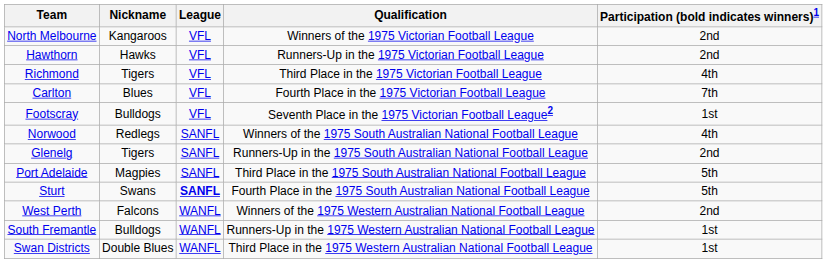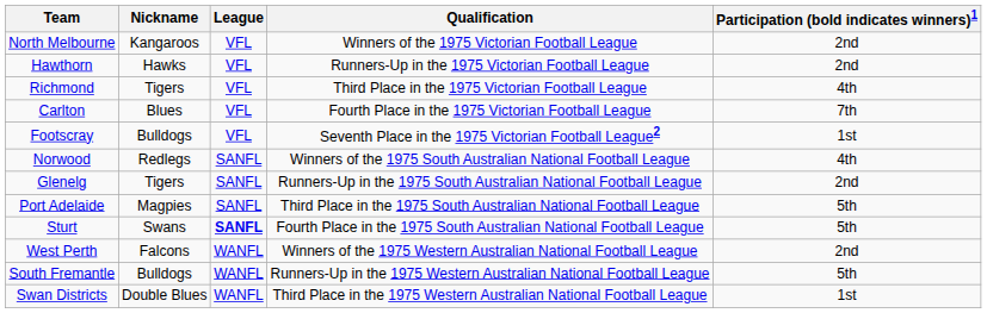 <table class="wikitable" style="text-align:center">
 <tr>
 <th>Team</th>
 <th>Nickname</th>
 <th>League</th>
 <th>Qualification</th>
 <th>Participation (bold indicates winners)<sup><strong><a href='#'>1</a></strong></sup></th>
 </tr>
 <tr>
 <td><a href='#'>North Melbourne</a></td>
 <td>Kangaroos</td>
 <td><a href='#'>VFL</a></td>
 <td>Winners of the <a href='#'>1975 Victorian Football League</a></td>
 <td>2nd </td>
 </tr>
 <tr>
 <td><a href='#'>Hawthorn</a></td>
 <td>Hawks</td>
 <td><a href='#'>VFL</a></td>
 <td>Runners-Up in the <a href='#'>1975 Victorian Football League</a></td>
 <td>2nd </td>
 </tr>
 <tr>
 <td><a href='#'>Richmond</a></td>
 <td>Tigers</td>
 <td><a href='#'>VFL</a></td>
 <td>Third Place in the <a href='#'>1975 Victorian Football League</a></td>
 <td>4th </td>
 </tr>
 <tr>
 <td><a href='#'>Carlton</a></td>
 <td>Blues</td>
 <td><a href='#'>VFL</a></td>
 <td>Fourth Place in the <a href='#'>1975 Victorian Football League</a></td>
 <td>7th </td>
 </tr>
 <tr>
 <td><a href='#'>Footscray</a></td>
 <td>Bulldogs</td>
 <td><a href='#'>VFL</a></td>
 <td>Seventh Place in the <a href='#'>1975 Victorian Football League</a><sup><strong><a href='#'>2</a></strong></sup></td>
 <td>1st</td>
 </tr>
 <tr>
 <td><a href='#'>Norwood</a></td>
 <td>Redlegs</td>
 <td><a href='#'>SANFL</a></td>
 <td>Winners of the <a href='#'>1975 South Australian National Football League</a></td>
 <td>4th </td>
 </tr>
 <tr>
 <td><a href='#'>Glenelg</a></td>
 <td>Tigers</td>
 <td><a href='#'>SANFL</a></td>
 <td>Runners-Up in the <a href='#'>1975 South Australian National Football League</a></td>
 <td>2nd </td>
 </tr>
 <tr>
 <td><a href='#'>Port Adelaide</a></td>
 <td>Magpies</td>
 <td><a href='#'>SANFL</a></td>
 <td>Third Place in the <a href='#'>1975 South Australian National Football League</a></td>
 <td>5th </td>
 </tr>
 <tr>
 <td><a href='#'>Sturt</a></td>
 <td>Swans</td>
 <td><strong><a href='#'>SANFL</a></strong></td>
 <td>Fourth Place in the <a href='#'>1975 South Australian National Football League</a></td>
 <td>5th </td>
 </tr>
 <tr>
 <td><a href='#'>West Perth</a></td>
 <td>Falcons</td>
 <td><a href='#'>WANFL</a></td>
 <td>Winners of the <a href='#'>1975 Western Australian National Football League</a></td>
 <td>2nd </td>
 </tr>
 <tr>
 <td><a href='#'>South Fremantle</a></td>
 <td>Bulldogs</td>
 <td><a href='#'>WANFL</a></td>
 <td>Runners-Up in the <a href='#'>1975 Western Australian National Football League</a></td>
-<td>1st</td>
+<td>5th </td>
 </tr>
 <tr>
 <td><a href='#'>Swan Districts</a></td>
 <td>Double Blues</td>
 <td><a href='#'>WANFL</a></td>
 <td>Third Place in the <a href='#'>1975 Western Australian National Football League</a></td>
 <td>1st</td>
 </tr>
 </table>
